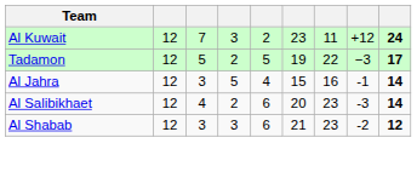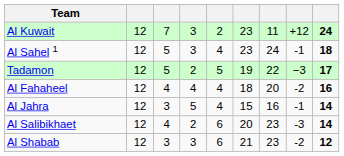 <table class="wikitable" style="text-align: center;">
 <tr>
 <th width=165>Team</th>
 <th width=30></th>
 <th width=30></th>
 <th width=30></th>
 <th width=30></th>
 <th width=30></th>
 <th width=30></th>
 <th width=30></th>
 <th width=30></th>
 </tr>
 <tr style="background:#ccffcc;">
 <td align=left><a href='#'>Al Kuwait</a></td>
 <td>12</td>
 <td>7</td>
 <td>3</td>
 <td>2</td>
 <td>23</td>
 <td>11</td>
 <td>+12</td>
 <td><strong>24</strong></td>
 </tr>
+<tr>
+<td align=left><a href='#'>Al Sahel</a> <sup>1</sup></td>
+<td>12</td>
+<td>5</td>
+<td>3</td>
+<td>4</td>
+<td>23</td>
+<td>24</td>
+<td>-1</td>
+<td><strong>18</strong></td>
+</tr>
 <tr style="background:#ccffcc;">
 <td align=left><a href='#'>Tadamon</a></td>
 <td>12</td>
 <td>5</td>
 <td>2</td>
 <td>5</td>
 <td>19</td>
 <td>22</td>
 <td>−3</td>
 <td><strong>17</strong></td>
+</tr>
+<tr>
+<td align=left><a href='#'>Al Fahaheel</a></td>
+<td>12</td>
+<td>4</td>
+<td>4</td>
+<td>4</td>
+<td>18</td>
+<td>20</td>
+<td>-2</td>
+<td><strong>16</strong></td>
 </tr>
 <tr>
 <td align=left><a href='#'>Al Jahra</a></td>
 <td>12</td>
 <td>3</td>
 <td>5</td>
 <td>4</td>
 <td>15</td>
 <td>16</td>
 <td>-1</td>
 <td><strong>14</strong></td>
 </tr>
 <tr>
 <td align=left><a href='#'>Al Salibikhaet</a></td>
 <td>12</td>
 <td>4</td>
 <td>2</td>
 <td>6</td>
 <td>20</td>
 <td>23</td>
 <td>-3</td>
 <td><strong>14</strong></td>
 </tr>
 <tr>
 <td align=left><a href='#'>Al Shabab</a></td>
 <td>12</td>
 <td>3</td>
 <td>3</td>
 <td>6</td>
 <td>21</td>
 <td>23</td>
 <td>-2</td>
 <td><strong>12</strong></td>
 </tr>
 </table>
